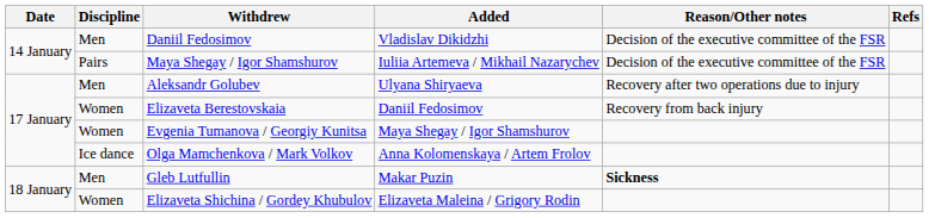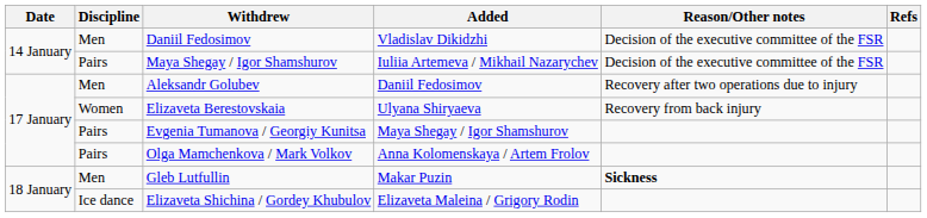 <table class="wikitable sortable">
 <tr>
 <th>Date</th>
 <th>Discipline</th>
 <th>Withdrew</th>
 <th>Added</th>
 <th>Reason/Other notes</th>
 <th>Refs</th>
 </tr>
 <tr>
 <td rowspan=2>14 January</td>
 <td>Men</td>
 <td><a href='#'>Daniil Fedosimov</a></td>
 <td><a href='#'>Vladislav Dikidzhi</a></td>
 <td>Decision of the executive committee of the <a href='#'>FSR</a></td>
 <td></td>
 </tr>
 <tr>
 <td>Pairs</td>
 <td><a href='#'>Maya Shegay</a> / <a href='#'>Igor Shamshurov</a></td>
 <td><a href='#'>Iuliia Artemeva</a> / <a href='#'>Mikhail Nazarychev</a></td>
 <td>Decision of the executive committee of the <a href='#'>FSR</a></td>
 <td></td>
 </tr>
 <tr>
 <td rowspan=4>17 January</td>
 <td>Men</td>
 <td><a href='#'>Aleksandr Golubev</a></td>
-<td><a href='#'>Ulyana Shiryaeva</a></td>
+<td><a href='#'>Daniil Fedosimov</a></td>
 <td>Recovery after two operations due to injury</td>
 <td></td>
 </tr>
 <tr>
 <td>Women</td>
 <td><a href='#'>Elizaveta Berestovskaia</a></td>
-<td><a href='#'>Daniil Fedosimov</a></td>
+<td><a href='#'>Ulyana Shiryaeva</a></td>
 <td>Recovery from back injury</td>
 <td></td>
 </tr>
 <tr>
-<td>Women</td>
+<td>Pairs</td>
 <td><a href='#'>Evgenia Tumanova</a> / <a href='#'>Georgiy Kunitsa</a></td>
 <td><a href='#'>Maya Shegay</a> / <a href='#'>Igor Shamshurov</a></td>
 <td></td>
 <td></td>
 </tr>
 <tr>
-<td>Ice dance</td>
+<td>Pairs</td>
 <td><a href='#'>Olga Mamchenkova</a> / <a href='#'>Mark Volkov</a></td>
 <td><a href='#'>Anna Kolomenskaya</a> / <a href='#'>Artem Frolov</a></td>
 <td></td>
 <td></td>
 </tr>
 <tr>
 <td rowspan=2>18 January</td>
 <td>Men</td>
 <td><a href='#'>Gleb Lutfullin</a></td>
 <td><a href='#'>Makar Puzin</a></td>
 <td><strong>Sickness</strong></td>
 <td></td>
 </tr>
 <tr>
-<td>Women</td>
+<td>Ice dance</td>
 <td><a href='#'>Elizaveta Shichina</a> / <a href='#'>Gordey Khubulov</a></td>
 <td><a href='#'>Elizaveta Maleina</a> / <a href='#'>Grigory Rodin</a></td>
 <td></td>
 <td></td>
 </tr>
 </table>
